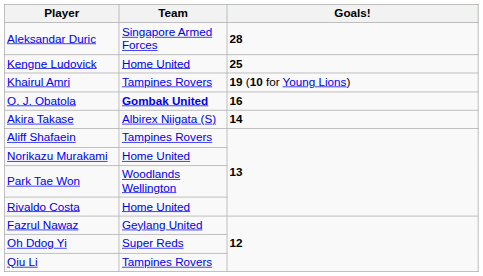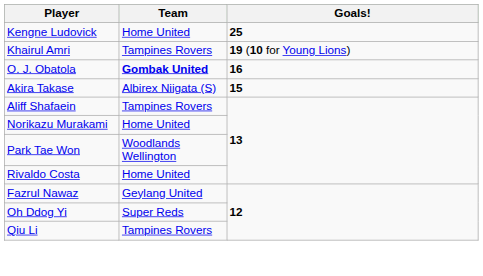 <table class="wikitable" width=650>
 <tr style="background:#c0ffc0;">
 <th width='150'>Player</th>
 <th width='140'>Team</th>
 <th>Goals!</th>
-</tr>
-<tr>
-<td style="text-align:left;"><a href='#'>Aleksandar Duric</a></td>
-<td><a href='#'>Singapore Armed Forces</a></td>
-<td><strong>28</strong></td>
 </tr>
 <tr>
 <td style="text-align:left;"> <a href='#'>Kengne Ludovick</a></td>
 <td><a href='#'>Home United</a></td>
 <td><strong>25</strong></td>
 </tr>
 <tr>
 <td style="text-align:left;"><a href='#'>Khairul Amri</a></td>
 <td><a href='#'>Tampines Rovers</a></td>
 <td><strong>19</strong> (<strong>10</strong> for <a href='#'>Young Lions</a>)</td>
 </tr>
 <tr>
 <td style="text-align:left;"> <a href='#'>O. J. Obatola</a></td>
 <td><strong><a href='#'>Gombak United</a></strong></td>
 <td><strong>16</strong></td>
 </tr>
 <tr>
 <td style="text-align:left;"> <a href='#'>Akira Takase</a></td>
 <td> <a href='#'>Albirex Niigata (S)</a></td>
-<td><strong>14</strong></td>
+<td><strong>15</strong></td>
 </tr>
 <tr>
 <td style="text-align:left;"><a href='#'>Aliff Shafaein</a></td>
 <td><a href='#'>Tampines Rovers</a></td>
 <td rowspan="4"><strong>13</strong></td>
 </tr>
 <tr>
 <td style="text-align:left;"> <a href='#'>Norikazu Murakami</a></td>
 <td><a href='#'>Home United</a></td>
 </tr>
 <tr>
 <td style="text-align:left;"> <a href='#'>Park Tae Won</a></td>
 <td><a href='#'>Woodlands Wellington</a></td>
 </tr>
 <tr>
 <td style="text-align:left;"> <a href='#'>Rivaldo Costa</a></td>
 <td><a href='#'>Home United</a></td>
 </tr>
 <tr>
 <td style="text-align:left;"><a href='#'>Fazrul Nawaz</a></td>
 <td><a href='#'>Geylang United</a></td>
 <td rowspan="3"><strong>12</strong></td>
 </tr>
 <tr>
 <td style="text-align:left;"> <a href='#'>Oh Ddog Yi</a></td>
 <td> <a href='#'>Super Reds</a></td>
 </tr>
 <tr>
 <td style="text-align:left;"><a href='#'>Qiu Li</a></td>
 <td><a href='#'>Tampines Rovers</a></td>
 </tr>
 </table>
